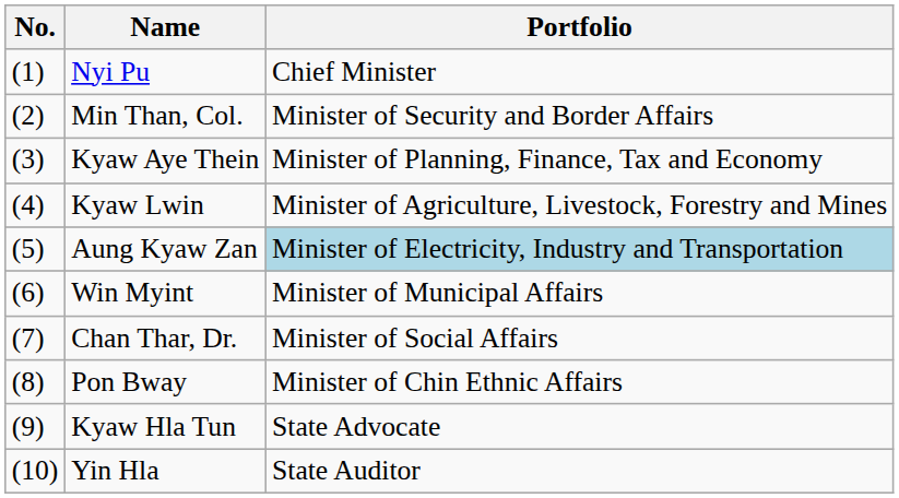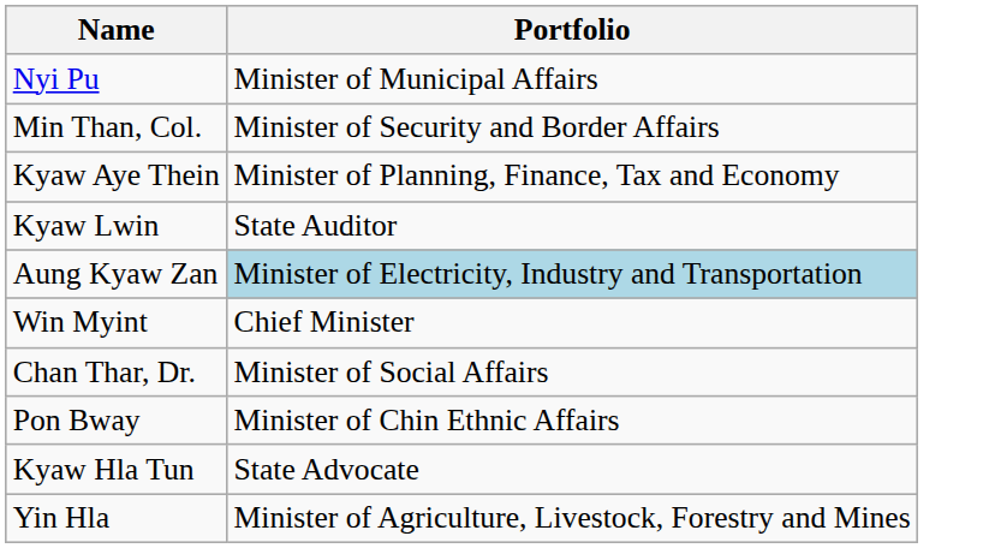 <table class="wikitable">
 <tr>
-<th>No.</th>
 <th>Name</th>
 <th>Portfolio</th>
 </tr>
 <tr>
-<td>(1)</td>
 <td><a href='#'>Nyi Pu</a></td>
-<td>Chief Minister</td>
+<td>Minister of Municipal Affairs</td>
 </tr>
 <tr>
-<td>(2)</td>
 <td>Min Than, Col.</td>
 <td>Minister of Security and Border Affairs</td>
 </tr>
 <tr>
-<td>(3)</td>
 <td>Kyaw Aye Thein</td>
 <td>Minister of Planning, Finance, Tax and Economy</td>
 </tr>
 <tr>
-<td>(4)</td>
 <td>Kyaw Lwin</td>
-<td>Minister of Agriculture, Livestock, Forestry and Mines</td>
+<td>State Auditor</td>
 </tr>
 <tr>
-<td>(5)</td>
 <td>Aung Kyaw Zan</td>
 <td style="background: lightblue;">Minister of Electricity, Industry and Transportation</td>
 </tr>
 <tr>
-<td>(6)</td>
 <td>Win Myint</td>
-<td>Minister of Municipal Affairs</td>
+<td>Chief Minister</td>
 </tr>
 <tr>
-<td>(7)</td>
 <td>Chan Thar, Dr.</td>
 <td>Minister of Social Affairs</td>
 </tr>
 <tr>
-<td>(8)</td>
 <td>Pon Bway</td>
 <td>Minister of Chin Ethnic Affairs</td>
 </tr>
 <tr>
-<td>(9)</td>
 <td>Kyaw Hla Tun</td>
 <td>State Advocate</td>
 </tr>
 <tr>
-<td>(10)</td>
 <td>Yin Hla</td>
-<td>State Auditor</td>
+<td>Minister of Agriculture, Livestock, Forestry and Mines</td>
 </tr>
 </table>
